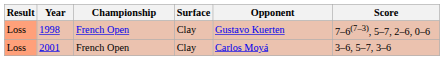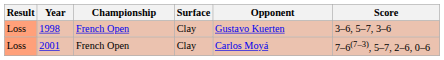 <table class="wikitable">
 <tr>
 <th>Result</th>
 <th width=50>Year</th>
 <th width=150>Championship</th>
 <th>Surface</th>
 <th width=180>Opponent</th>
 <th width=160>Score</th>
 </tr>
 <tr style="background:#ebc2af;">
 <td style="background:#ffa07a;">Loss</td>
 <td><a href='#'>1998</a></td>
 <td><a href='#'>French Open</a></td>
 <td>Clay</td>
 <td> <a href='#'>Gustavo Kuerten</a></td>
-<td>7–6<sup>(7–3)</sup>, 5–7, 2–6, 0–6</td>
+<td>3–6, 5–7, 3–6</td>
 </tr>
 <tr style="background:#ebc2af;">
 <td style="background:#ffa07a;">Loss</td>
 <td><a href='#'>2001</a></td>
 <td>French Open</td>
 <td>Clay</td>
 <td> <a href='#'>Carlos Moyá</a></td>
-<td>3–6, 5–7, 3–6</td>
+<td>7–6<sup>(7–3)</sup>, 5–7, 2–6, 0–6</td>
 </tr>
 </table>
